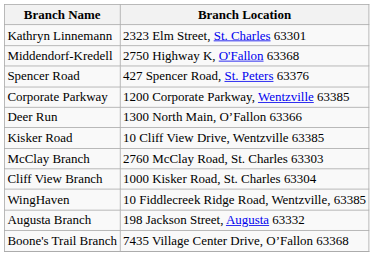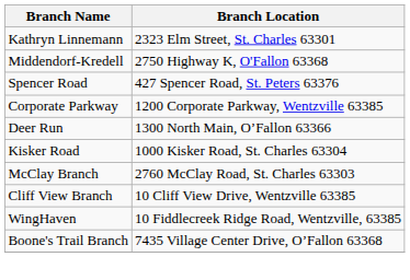 <table class="wikitable">
 <tr>
 <th>Branch Name</th>
 <th>Branch Location</th>
 </tr>
 <tr>
 <td>Kathryn Linnemann</td>
 <td>2323 Elm Street, <a href='#'>St. Charles</a> 63301</td>
 </tr>
 <tr>
 <td>Middendorf-Kredell</td>
 <td>2750 Highway K, <a href='#'>O'Fallon</a> 63368</td>
 </tr>
 <tr>
 <td>Spencer Road</td>
 <td>427 Spencer Road, <a href='#'>St. Peters</a> 63376</td>
 </tr>
 <tr>
 <td>Corporate Parkway</td>
 <td>1200 Corporate Parkway, <a href='#'>Wentzville</a> 63385</td>
 </tr>
 <tr>
 <td>Deer Run</td>
 <td>1300 North Main, O’Fallon 63366</td>
 </tr>
 <tr>
 <td>Kisker Road</td>
-<td>10 Cliff View Drive, Wentzville 63385</td>
+<td>1000 Kisker Road, St. Charles 63304</td>
 </tr>
 <tr>
 <td>McClay Branch</td>
 <td>2760 McClay Road, St. Charles 63303</td>
 </tr>
 <tr>
 <td>Cliff View Branch</td>
-<td>1000 Kisker Road, St. Charles 63304</td>
+<td>10 Cliff View Drive, Wentzville 63385</td>
 </tr>
 <tr>
 <td>WingHaven</td>
 <td>10 Fiddlecreek Ridge Road, Wentzville, 63385</td>
-</tr>
-<tr>
-<td>Augusta Branch</td>
-<td>198 Jackson Street, <a href='#'>Augusta</a> 63332</td>
 </tr>
 <tr>
 <td>Boone's Trail Branch</td>
 <td>7435 Village Center Drive, O’Fallon 63368</td>
 </tr>
 <tr>
 </tr>
 </table>
